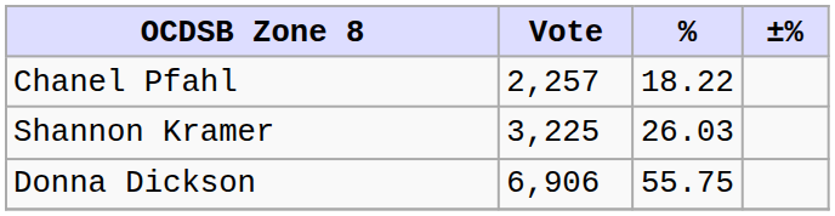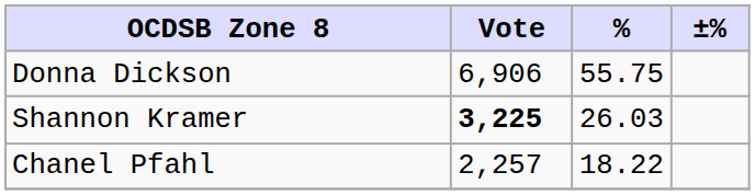 <table class="wikitable">
 <tr>
 <th style="background:#DDDDFF" width="200px">OCDSB Zone 8</th>
 <th style="background:#DDDDFF" width="50px">Vote</th>
 <th style="background:#DDDDFF" width="30px">%</th>
 <th style="background:#DDDDFF" width="30px">±%</th>
 </tr>
 <tr>
+<td>Donna Dickson</td>
+<td>6,906</td>
+<td>55.75</td>
+<td></td>
+</tr>
+<tr>
+<td>Shannon Kramer</td>
+<td><strong>3,225</strong></td>
+<td>26.03</td>
+<td></td>
+</tr>
+<tr>
 <td>Chanel Pfahl</td>
 <td>2,257</td>
 <td>18.22</td>
 <td></td>
 </tr>
 <tr>
-<td>Shannon Kramer</td>
-<td>3,225</td>
-<td>26.03</td>
-<td></td>
-</tr>
-<tr>
-<td>Donna Dickson</td>
-<td>6,906</td>
-<td>55.75</td>
-<td></td>
-</tr>
-<tr>
 </tr>
 </table>
